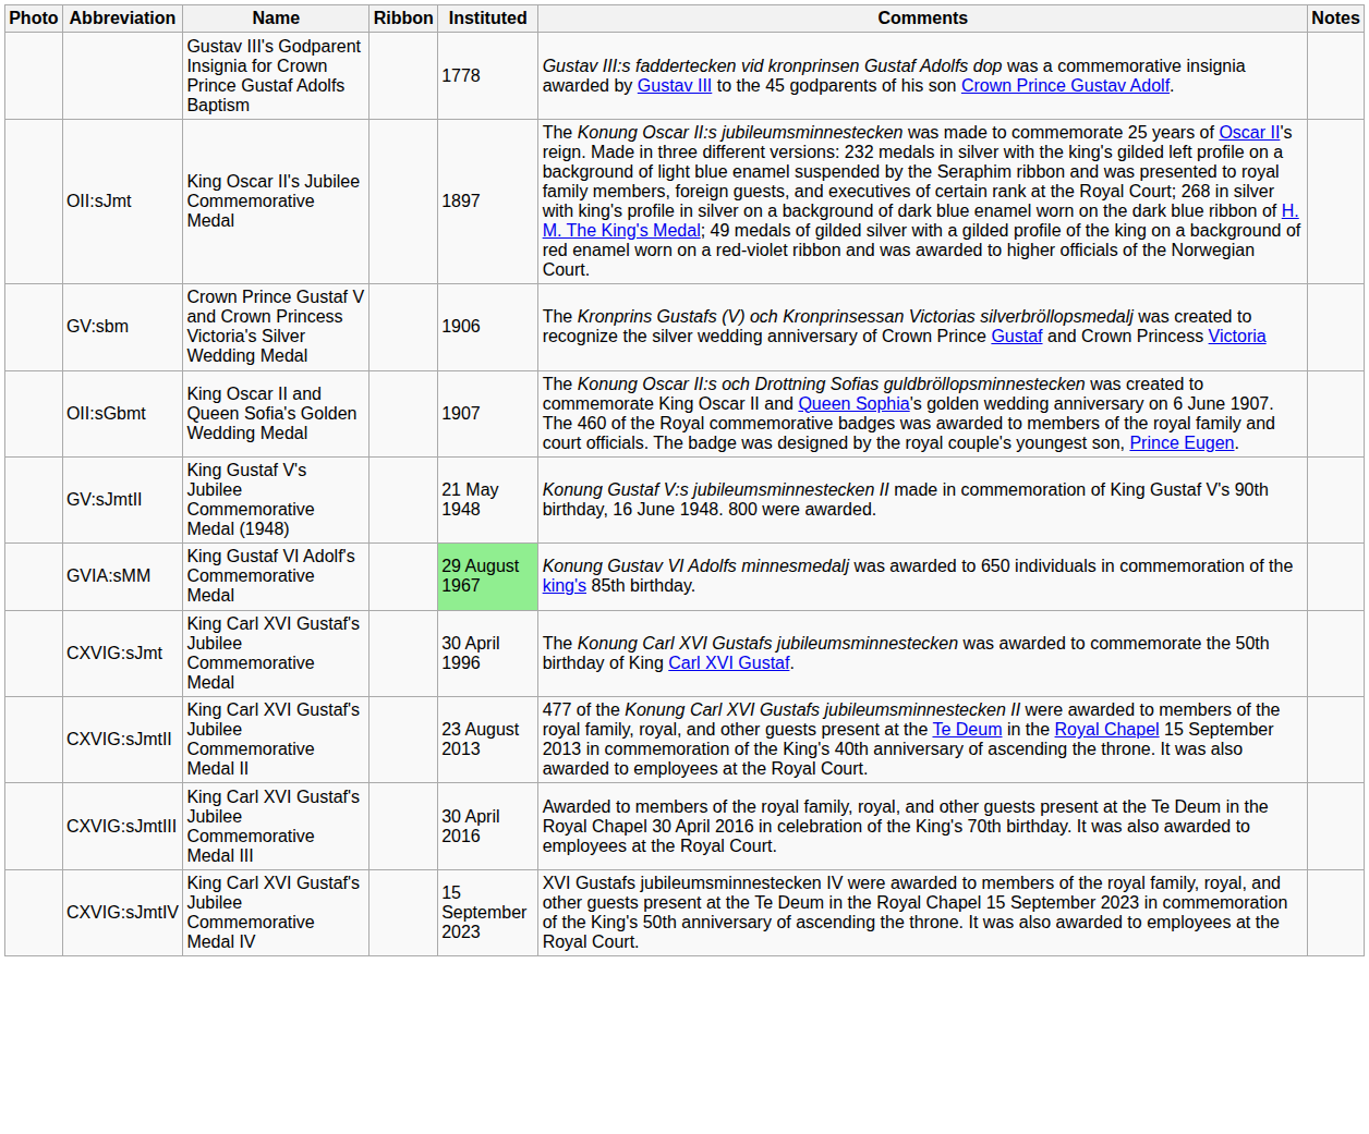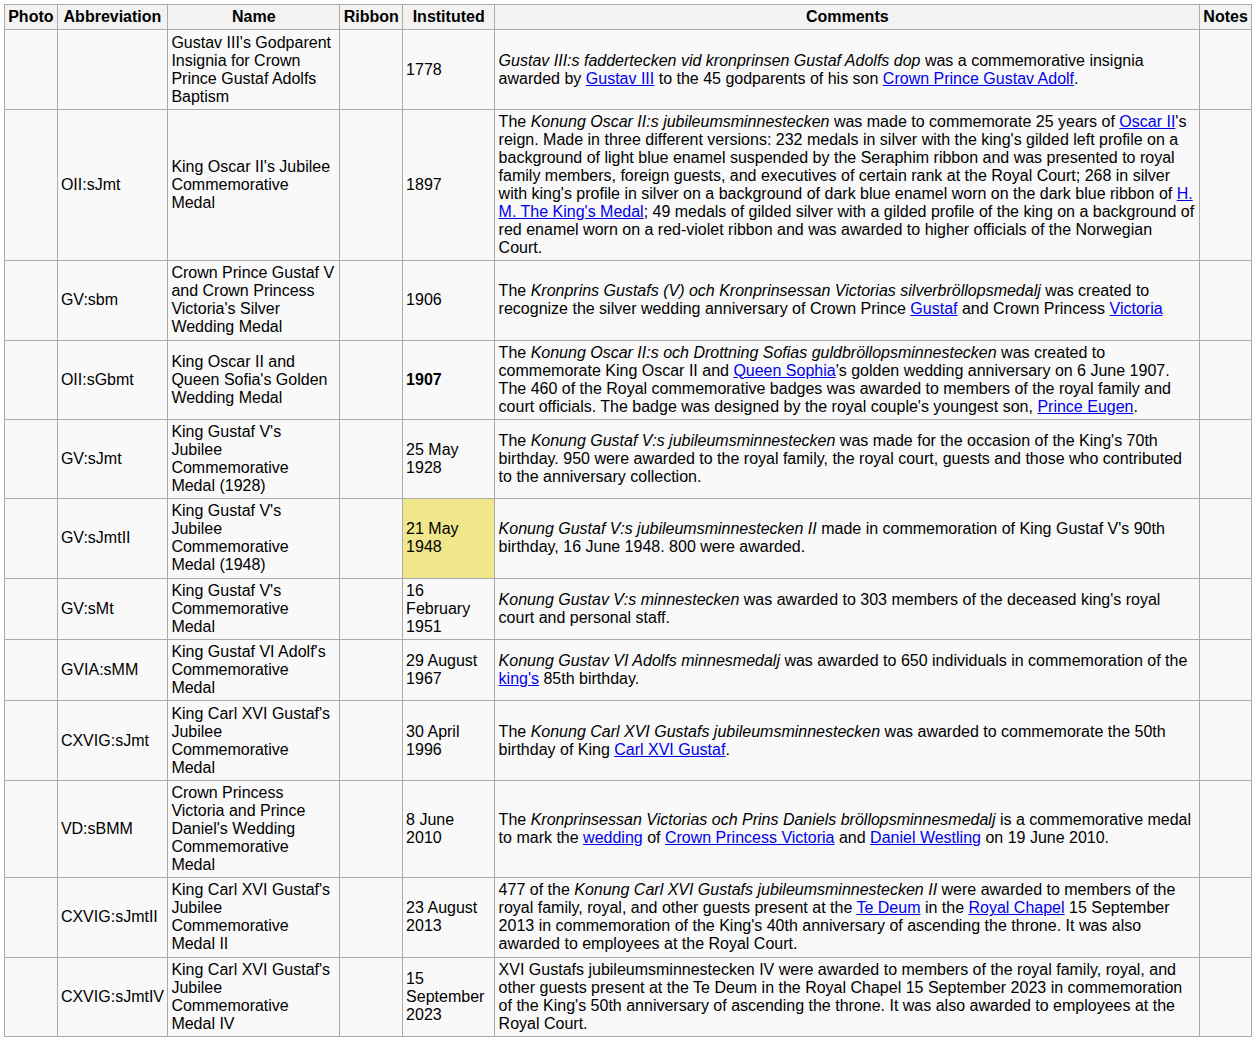 <table class="wikitable">
 <tr>
 <th>Photo</th>
 <th>Abbreviation</th>
 <th>Name</th>
 <th>Ribbon</th>
 <th>Instituted</th>
 <th>Comments</th>
 <th>Notes</th>
 </tr>
 <tr>
 <td></td>
 <td></td>
 <td>Gustav III's Godparent Insignia for Crown Prince Gustaf Adolfs Baptism</td>
 <td></td>
 <td>1778</td>
 <td><em>Gustav III:s faddertecken vid kronprinsen Gustaf Adolfs dop</em> was a commemorative insignia awarded by <a href='#'>Gustav III</a> to the 45 godparents of his son <a href='#'>Crown Prince Gustav Adolf</a>.</td>
 <td></td>
 </tr>
 <tr>
 <td><br></td>
 <td>OII:sJmt</td>
 <td>King Oscar II's Jubilee Commemorative Medal</td>
 <td></td>
 <td>1897</td>
 <td>The <em>Konung Oscar II:s jubileumsminnestecken</em> was made to commemorate 25 years of <a href='#'>Oscar II</a>'s reign. Made in three different versions: 232 medals in silver with the king's gilded left profile on a background of light blue enamel suspended by the Seraphim ribbon and was presented to royal family members, foreign guests, and executives of certain rank at the Royal Court; 268 in silver with king's profile in silver on a background of dark blue enamel worn on the dark blue ribbon of <a href='#'>H. M. The King's Medal</a>; 49 medals of gilded silver with a gilded profile of the king on a background of red enamel worn on a red-violet ribbon and was awarded to higher officials of the Norwegian Court.</td>
 <td></td>
 </tr>
 <tr>
 <td></td>
 <td>GV:sbm</td>
 <td>Crown Prince Gustaf V and Crown Princess Victoria's Silver Wedding Medal</td>
 <td></td>
 <td>1906</td>
 <td>The <em>Kronprins Gustafs (V) och Kronprinsessan Victorias silverbröllopsmedalj</em> was created to recognize the silver wedding anniversary of Crown Prince <a href='#'>Gustaf</a> and Crown Princess <a href='#'>Victoria</a></td>
 <td></td>
 </tr>
 <tr>
 <td></td>
 <td>OII:sGbmt</td>
 <td>King Oscar II and Queen Sofia's Golden Wedding Medal</td>
 <td></td>
-<td>1907</td>
+<td><strong>1907</strong></td>
 <td>The <em>Konung Oscar II:s och Drottning Sofias guldbröllopsminnestecken</em> was created to commemorate King Oscar II and <a href='#'>Queen Sophia</a>'s golden wedding anniversary on 6 June 1907. The 460 of the Royal commemorative badges was awarded to members of the royal family and court officials. The badge was designed by the royal couple's youngest son, <a href='#'>Prince Eugen</a>.</td>
+<td></td>
+</tr>
+<tr>
+<td></td>
+<td>GV:sJmt</td>
+<td>King Gustaf V's Jubilee Commemorative Medal (1928)</td>
+<td></td>
+<td>25 May 1928</td>
+<td>The <em>Konung Gustaf V:s jubileumsminnestecken</em> was made for the occasion of the King's 70th birthday. 950 were awarded to the royal family, the royal court, guests and those who contributed to the anniversary collection.</td>
 <td></td>
 </tr>
 <tr>
 <td></td>
 <td>GV:sJmtII</td>
 <td>King Gustaf V's Jubilee Commemorative Medal (1948)</td>
 <td></td>
-<td>21 May 1948</td>
+<td style="background: khaki;">21 May 1948</td>
 <td><em>Konung Gustaf V:s jubileumsminnestecken II</em> made in commemoration of King Gustaf V's 90th birthday, 16 June 1948. 800 were awarded.</td>
+<td></td>
+</tr>
+<tr>
+<td></td>
+<td>GV:sMt</td>
+<td>King Gustaf V's Commemorative Medal</td>
+<td></td>
+<td>16 February 1951</td>
+<td><em>Konung Gustav V:s minnestecken</em> was awarded to 303 members of the deceased king's royal court and personal staff.</td>
 <td></td>
 </tr>
 <tr>
 <td></td>
 <td>GVIA:sMM</td>
 <td>King Gustaf VI Adolf's Commemorative Medal</td>
 <td></td>
-<td style="background: lightgreen;">29 August 1967</td>
+<td>29 August 1967</td>
 <td><em>Konung Gustav VI Adolfs minnesmedalj</em> was awarded to 650 individuals in commemoration of the <a href='#'>king's</a> 85th birthday.</td>
 <td></td>
 </tr>
 <tr>
 <td></td>
 <td>CXVIG:sJmt</td>
 <td>King Carl XVI Gustaf's Jubilee Commemorative Medal</td>
 <td></td>
 <td>30 April 1996</td>
 <td>The <em>Konung Carl XVI Gustafs jubileumsminnestecken</em> was awarded to commemorate the 50th birthday of King <a href='#'>Carl XVI Gustaf</a>.</td>
 <td></td>
 </tr>
 <tr>
 <td></td>
+<td>VD:sBMM</td>
+<td>Crown Princess Victoria and Prince Daniel's Wedding Commemorative Medal</td>
+<td></td>
+<td>8 June 2010</td>
+<td>The <em>Kronprinsessan Victorias och Prins Daniels bröllopsminnesmedalj</em> is a commemorative medal to mark the <a href='#'>wedding</a> of <a href='#'>Crown Princess Victoria</a> and <a href='#'>Daniel Westling</a> on 19 June 2010.</td>
+<td></td>
+</tr>
+<tr>
+<td></td>
 <td>CXVIG:sJmtII</td>
 <td>King Carl XVI Gustaf's Jubilee Commemorative Medal II</td>
 <td></td>
 <td>23 August 2013</td>
 <td>477 of the <em>Konung Carl XVI Gustafs jubileumsminnestecken II</em> were awarded to members of the royal family, royal, and other guests present at the <a href='#'>Te Deum</a> in the <a href='#'>Royal Chapel</a> 15 September 2013 in commemoration of the King's 40th anniversary of ascending the throne. It was also awarded to employees at the Royal Court.</td>
-<td></td>
-</tr>
-<tr>
-<td></td>
-<td>CXVIG:sJmtIII</td>
-<td>King Carl XVI Gustaf's Jubilee Commemorative Medal III</td>
-<td></td>
-<td>30 April 2016</td>
-<td>Awarded to members of the royal family, royal, and other guests present at the Te Deum in the Royal Chapel 30 April 2016 in celebration of the King's 70th birthday. It was also awarded to employees at the Royal Court.</td>
 <td></td>
 </tr>
 <tr>
 <td></td>
 <td>CXVIG:sJmtIV</td>
 <td>King Carl XVI Gustaf's Jubilee Commemorative Medal IV</td>
 <td></td>
 <td>15 September 2023</td>
 <td>XVI Gustafs jubileumsminnestecken IV were awarded to members of the royal family, royal, and other guests present at the Te Deum in the Royal Chapel 15 September 2023 in commemoration of the King's 50th anniversary of ascending the throne. It was also awarded to employees at the Royal Court.</td>
 <td></td>
 </tr>
 <tr>
 </tr>
 </table>
